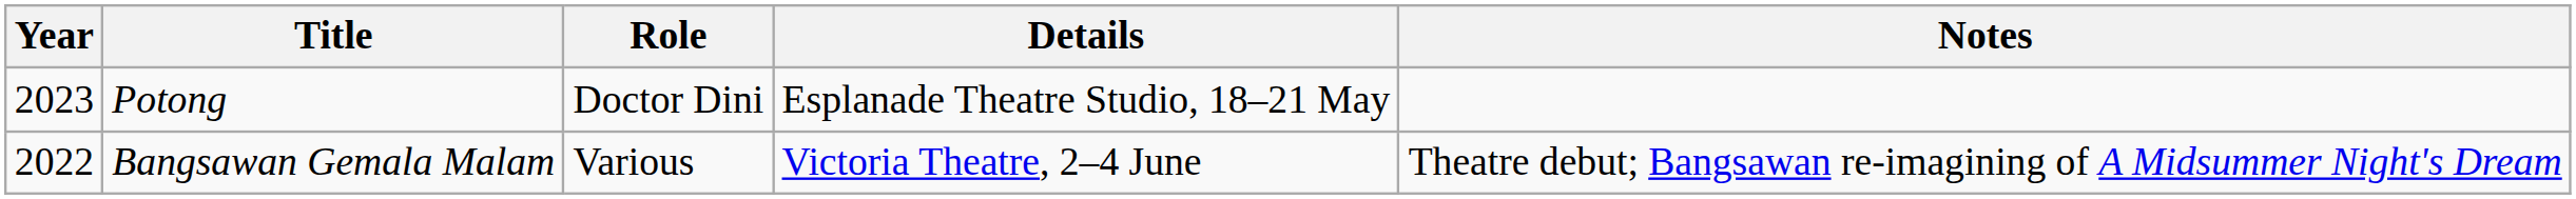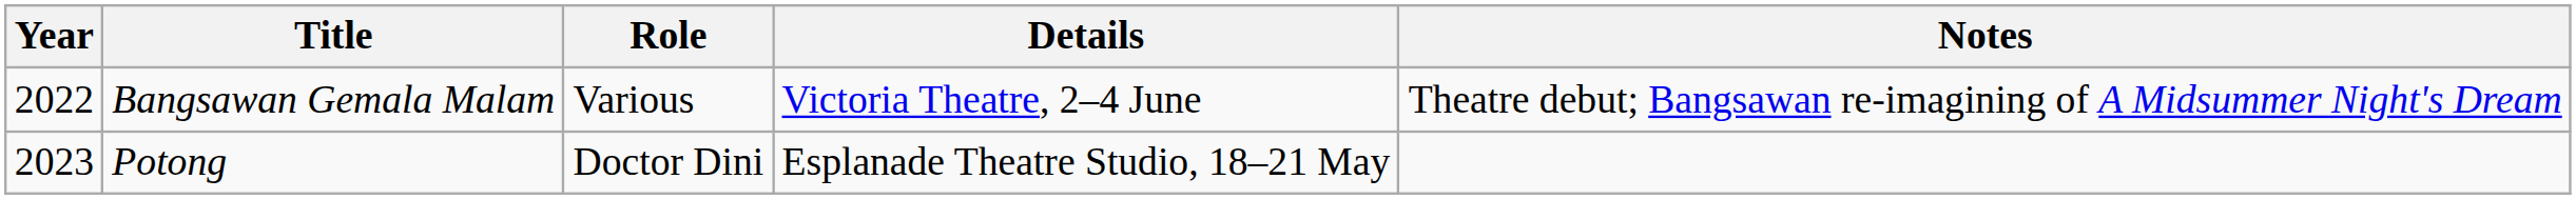 <table class="wikitable unsortable">
 <tr>
 <th>Year</th>
 <th>Title</th>
 <th>Role</th>
 <th>Details</th>
 <th>Notes</th>
 </tr>
 <tr>
+<td>2022</td>
+<td><em>Bangsawan Gemala Malam</em></td>
+<td>Various</td>
+<td><a href='#'>Victoria Theatre</a>, 2–4 June</td>
+<td>Theatre debut; <a href='#'>Bangsawan</a> re-imagining of <em><a href='#'>A Midsummer Night's Dream</a></em></td>
+</tr>
+<tr>
 <td>2023</td>
 <td><em>Potong</em></td>
 <td>Doctor Dini</td>
 <td>Esplanade Theatre Studio, 18–21 May</td>
 <td></td>
 </tr>
-<tr>
-<td>2022</td>
-<td><em>Bangsawan Gemala Malam</em></td>
-<td>Various</td>
-<td><a href='#'>Victoria Theatre</a>, 2–4 June</td>
-<td>Theatre debut; <a href='#'>Bangsawan</a> re-imagining of <em><a href='#'>A Midsummer Night's Dream</a></em></td>
-</tr>
 </table>
